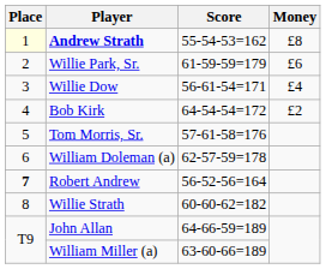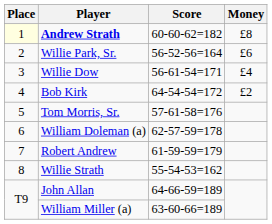 <table class=wikitable>
 <tr>
 <th>Place</th>
 <th>Player</th>
 <th>Score</th>
 <th>Money</th>
 </tr>
 <tr>
 <td align=center style="background: lightyellow;">1</td>
 <td> <strong><a href='#'>Andrew Strath</a></strong></td>
-<td>55-54-53=162</td>
+<td>60-60-62=182</td>
 <td align=center>£8</td>
 </tr>
 <tr>
 <td align=center>2</td>
 <td> <a href='#'>Willie Park, Sr.</a></td>
-<td>61-59-59=179</td>
+<td>56-52-56=164</td>
 <td align=center>£6</td>
 </tr>
 <tr>
 <td align=center>3</td>
 <td> <a href='#'>Willie Dow</a></td>
 <td>56-61-54=171</td>
 <td align=center>£4</td>
 </tr>
 <tr>
 <td align=center>4</td>
 <td> <a href='#'>Bob Kirk</a></td>
 <td>64-54-54=172</td>
 <td align=center>£2</td>
 </tr>
 <tr>
 <td align=center>5</td>
 <td> <a href='#'>Tom Morris, Sr.</a></td>
 <td>57-61-58=176</td>
 <td></td>
 </tr>
 <tr>
 <td align=center>6</td>
 <td> <a href='#'>William Doleman</a> (a)</td>
 <td>62-57-59=178</td>
 <td></td>
 </tr>
 <tr>
-<td align=center><strong>7</strong></td>
+<td align=center>7</td>
 <td> <a href='#'>Robert Andrew</a></td>
-<td>56-52-56=164</td>
+<td>61-59-59=179</td>
 <td></td>
 </tr>
 <tr>
 <td align=center>8</td>
 <td> <a href='#'>Willie Strath</a></td>
-<td>60-60-62=182</td>
+<td>55-54-53=162</td>
 <td></td>
 </tr>
 <tr>
 <td rowspan=2 align=center>T9</td>
 <td> <a href='#'>John Allan</a></td>
 <td>64-66-59=189</td>
 <td rowspan=2 align=center></td>
 </tr>
 <tr>
 <td> <a href='#'>William Miller</a> (a)</td>
 <td>63-60-66=189</td>
 </tr>
 </table>
